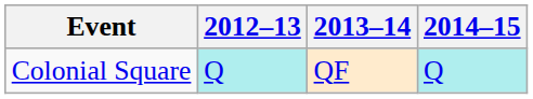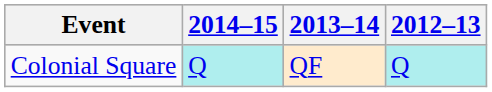 <table class="wikitable">
 <tr>
 <th>Event</th>
+<th><a href='#'>2014–15</a></th>
+<th><a href='#'>2013–14</a></th>
 <th><a href='#'>2012–13</a></th>
-<th><a href='#'>2013–14</a></th>
-<th><a href='#'>2014–15</a></th>
 </tr>
 <tr>
 <td><a href='#'>Colonial Square</a></td>
 <td style="background:#afeeee;"><a href='#'>Q</a></td>
 <td style="background:#ffebcd;"><a href='#'>QF</a></td>
 <td style="background:#afeeee;"><a href='#'>Q</a></td>
 </tr>
 </table>
